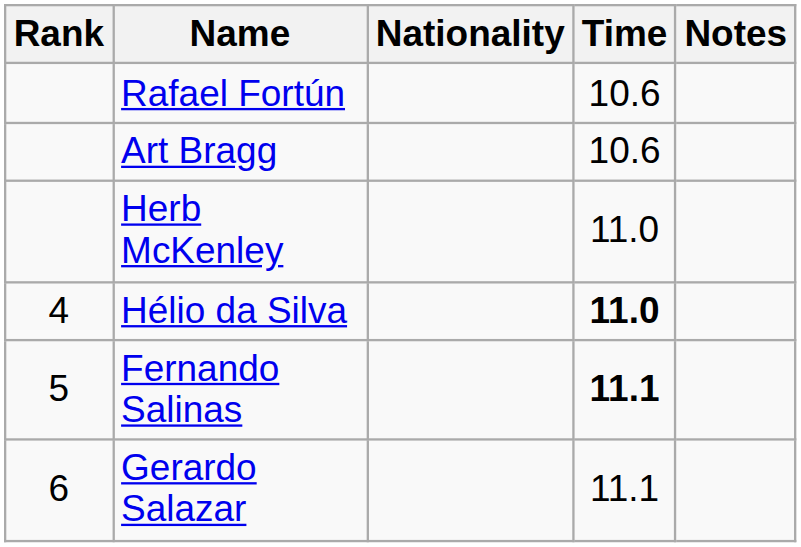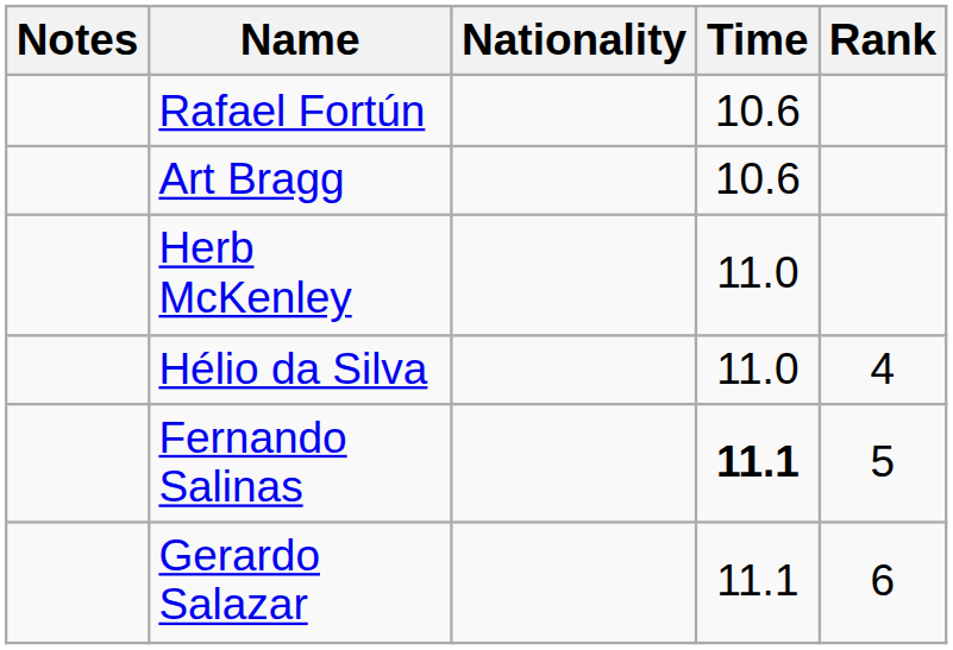 <table class="wikitable sortable" style="text-align:center;width: 55%;">
 <tr>
-<th>Rank</th>
+<th>Notes</th>
 <th>Name</th>
 <th>Nationality</th>
 <th>Time</th>
-<th>Notes</th>
+<th>Rank</th>
 </tr>
 <tr>
 <td></td>
 <td align=left><a href='#'>Rafael Fortún</a></td>
 <td align=left></td>
 <td>10.6</td>
 <td></td>
 </tr>
 <tr>
 <td></td>
 <td align=left><a href='#'>Art Bragg</a></td>
 <td align=left></td>
 <td>10.6</td>
 <td></td>
 </tr>
 <tr>
 <td></td>
 <td align=left><a href='#'>Herb McKenley</a></td>
 <td align=left></td>
 <td>11.0</td>
 <td></td>
 </tr>
 <tr>
-<td>4</td>
+<td></td>
 <td align=left><a href='#'>Hélio da Silva</a></td>
 <td align=left></td>
-<td><strong>11.0</strong></td>
-<td></td>
+<td>11.0</td>
+<td>4</td>
 </tr>
 <tr>
-<td>5</td>
+<td></td>
 <td align=left><a href='#'>Fernando Salinas</a></td>
 <td align=left></td>
 <td><strong>11.1</strong></td>
-<td></td>
+<td>5</td>
 </tr>
 <tr>
-<td>6</td>
+<td></td>
 <td align=left><a href='#'>Gerardo Salazar</a></td>
 <td align=left></td>
 <td>11.1</td>
-<td></td>
+<td>6</td>
 </tr>
 </table>
